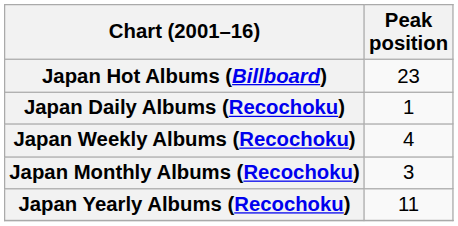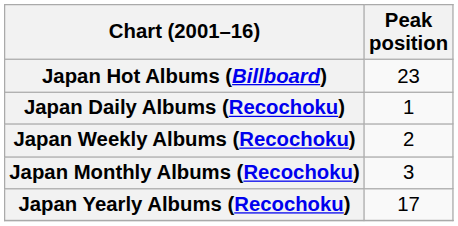 <table class="wikitable sortable plainrowheaders" style="text-align:center;">
 <tr>
 <th scope="col">Chart (2001–16)</th>
 <th scope="col">Peak<br>position</th>
 </tr>
 <tr>
 <th scope="row">Japan Hot Albums (<em><a href='#'>Billboard</a></em>)</th>
 <td style="text-align:center;">23</td>
 </tr>
 <tr>
 <th scope="row">Japan Daily Albums (<a href='#'>Recochoku</a>)</th>
 <td style="text-align:center;">1</td>
 </tr>
 <tr>
 <th scope="row">Japan Weekly Albums (<a href='#'>Recochoku</a>)</th>
-<td style="text-align:center;">4</td>
+<td style="text-align:center;">2</td>
 </tr>
 <tr>
 <th scope="row">Japan Monthly Albums (<a href='#'>Recochoku</a>)</th>
 <td style="text-align:center;">3</td>
 </tr>
 <tr>
 <th scope="row">Japan Yearly Albums (<a href='#'>Recochoku</a>)</th>
-<td style="text-align:center;">11</td>
+<td style="text-align:center;">17</td>
 </tr>
 <tr>
 </tr>
 </table>
